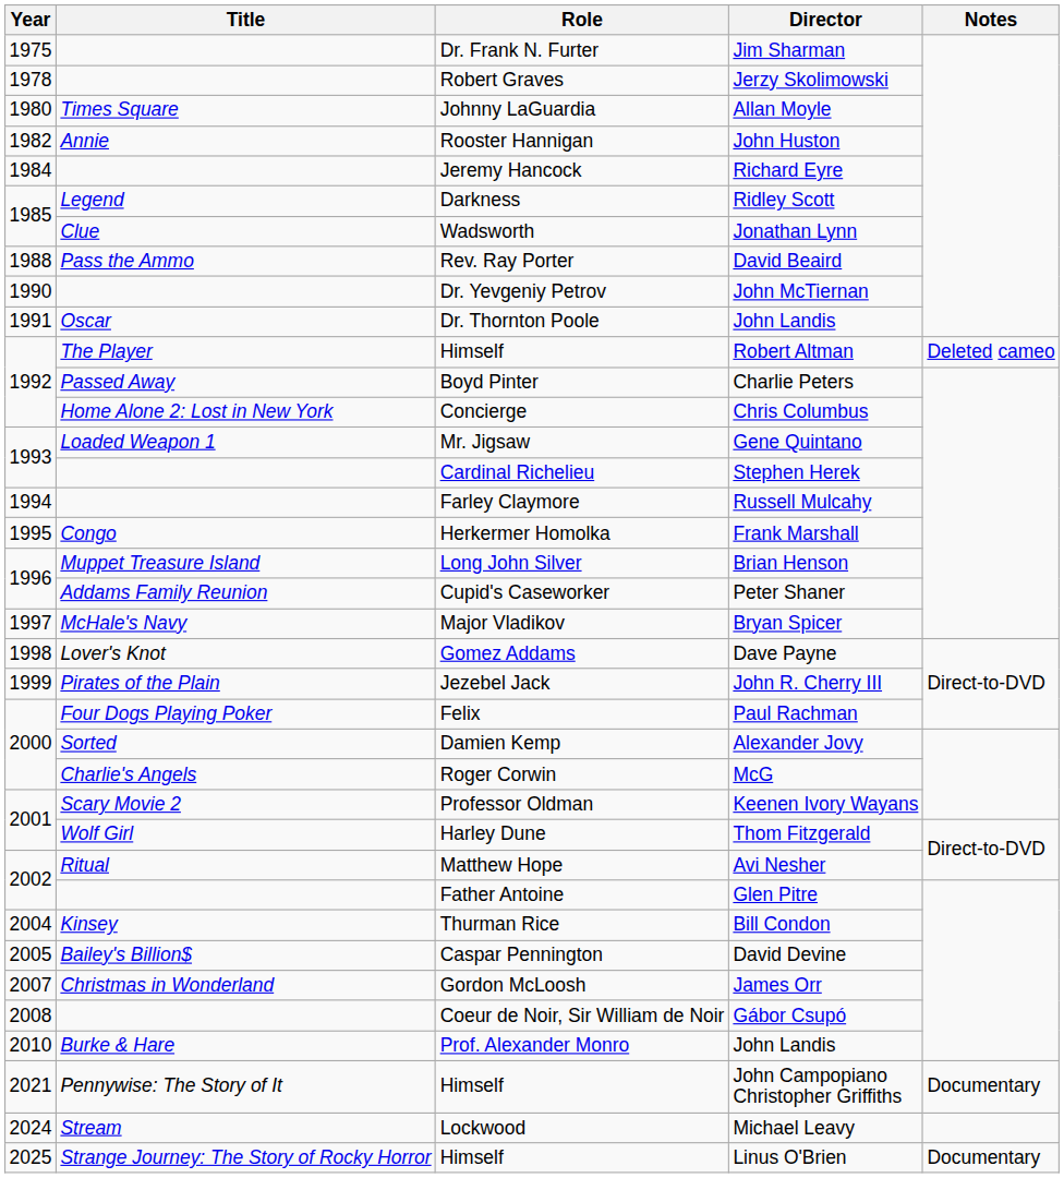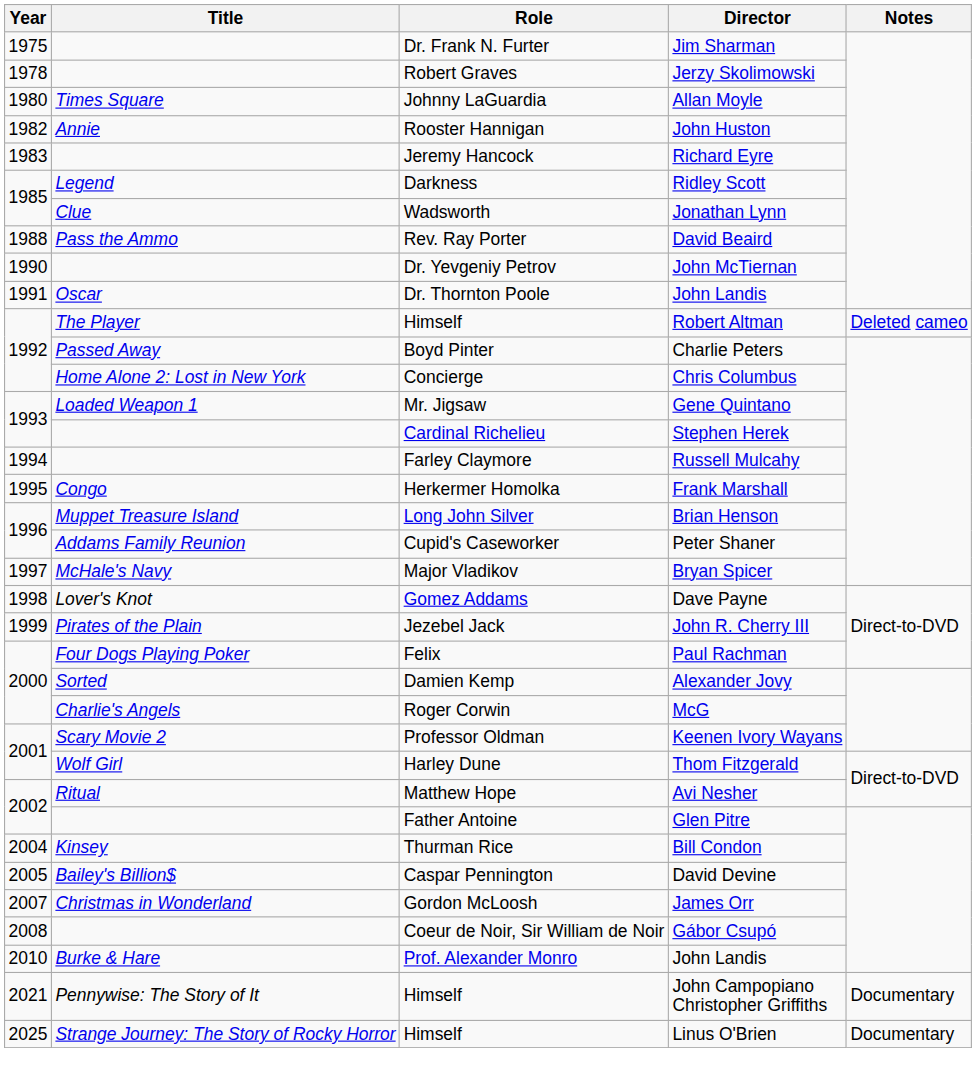 <table class = "wikitable sortable">
 <tr>
 <th>Year</th>
 <th>Title</th>
 <th>Role</th>
 <th>Director</th>
 <th class = "unsortable">Notes</th>
 </tr>
 <tr>
 <td>1975</td>
 <td><em></em></td>
 <td>Dr. Frank N. Furter</td>
 <td><a href='#'>Jim Sharman</a></td>
 <td rowspan="10"></td>
 </tr>
 <tr>
 <td>1978</td>
 <td><em></em></td>
 <td>Robert Graves</td>
 <td><a href='#'>Jerzy Skolimowski</a></td>
 </tr>
 <tr>
 <td>1980</td>
 <td><em><a href='#'>Times Square</a></em></td>
 <td>Johnny LaGuardia</td>
 <td><a href='#'>Allan Moyle</a></td>
 </tr>
 <tr>
 <td>1982</td>
 <td><em><a href='#'>Annie</a></em></td>
 <td>Rooster Hannigan</td>
 <td><a href='#'>John Huston</a></td>
 </tr>
 <tr>
-<td>1984</td>
+<td>1983</td>
 <td><em></em></td>
 <td>Jeremy Hancock</td>
 <td><a href='#'>Richard Eyre</a></td>
 </tr>
 <tr>
 <td rowspan="2">1985</td>
 <td><em><a href='#'>Legend</a></em></td>
 <td>Darkness</td>
 <td><a href='#'>Ridley Scott</a></td>
 </tr>
 <tr>
 <td><em><a href='#'>Clue</a></em></td>
 <td>Wadsworth</td>
 <td><a href='#'>Jonathan Lynn</a></td>
 </tr>
 <tr>
 <td>1988</td>
 <td><em><a href='#'>Pass the Ammo</a></em></td>
 <td>Rev. Ray Porter</td>
 <td><a href='#'>David Beaird</a></td>
 </tr>
 <tr>
 <td>1990</td>
 <td><em></em></td>
 <td>Dr. Yevgeniy Petrov</td>
 <td><a href='#'>John McTiernan</a></td>
 </tr>
 <tr>
 <td>1991</td>
 <td><em><a href='#'>Oscar</a></em></td>
 <td>Dr. Thornton Poole</td>
 <td><a href='#'>John Landis</a></td>
 </tr>
 <tr>
 <td rowspan="3">1992</td>
 <td><em><a href='#'>The Player</a></em></td>
 <td>Himself</td>
 <td><a href='#'>Robert Altman</a></td>
 <td><a href='#'>Deleted</a> <a href='#'>cameo</a></td>
 </tr>
 <tr>
 <td><em><a href='#'>Passed Away</a></em></td>
 <td>Boyd Pinter</td>
 <td>Charlie Peters</td>
 <td rowspan="9"></td>
 </tr>
 <tr>
 <td><em><a href='#'>Home Alone 2: Lost in New York</a></em></td>
 <td>Concierge</td>
 <td><a href='#'>Chris Columbus</a></td>
 </tr>
 <tr>
 <td rowspan="2">1993</td>
 <td><em><a href='#'>Loaded Weapon 1</a></em></td>
 <td>Mr. Jigsaw</td>
 <td><a href='#'>Gene Quintano</a></td>
 </tr>
 <tr>
 <td><em></em></td>
 <td><a href='#'>Cardinal Richelieu</a></td>
 <td><a href='#'>Stephen Herek</a></td>
 </tr>
 <tr>
 <td>1994</td>
 <td><em></em></td>
 <td>Farley Claymore</td>
 <td><a href='#'>Russell Mulcahy</a></td>
 </tr>
 <tr>
 <td>1995</td>
 <td><em><a href='#'>Congo</a></em></td>
 <td>Herkermer Homolka</td>
 <td><a href='#'>Frank Marshall</a></td>
 </tr>
 <tr>
 <td rowspan="2">1996</td>
 <td><em><a href='#'>Muppet Treasure Island</a></em></td>
 <td><a href='#'>Long John Silver</a></td>
 <td><a href='#'>Brian Henson</a></td>
 </tr>
 <tr>
 <td><em><a href='#'>Addams Family Reunion</a></em></td>
 <td>Cupid's Caseworker</td>
 <td>Peter Shaner</td>
 </tr>
 <tr>
 <td>1997</td>
 <td><em><a href='#'>McHale's Navy</a></em></td>
 <td>Major Vladikov</td>
 <td><a href='#'>Bryan Spicer</a></td>
 </tr>
 <tr>
 <td>1998</td>
 <td><em>Lover's Knot</em></td>
 <td><a href='#'>Gomez Addams</a></td>
 <td>Dave Payne</td>
 <td rowspan="3">Direct-to-DVD</td>
 </tr>
 <tr>
 <td>1999</td>
 <td><em><a href='#'>Pirates of the Plain</a></em></td>
 <td>Jezebel Jack</td>
 <td><a href='#'>John R. Cherry III</a></td>
 </tr>
 <tr>
 <td rowspan="3">2000</td>
 <td><em><a href='#'>Four Dogs Playing Poker</a></em></td>
 <td>Felix</td>
 <td><a href='#'>Paul Rachman</a></td>
 </tr>
 <tr>
 <td><em><a href='#'>Sorted</a></em></td>
 <td>Damien Kemp</td>
 <td><a href='#'>Alexander Jovy</a></td>
 <td rowspan="3"></td>
 </tr>
 <tr>
 <td><em><a href='#'>Charlie's Angels</a></em></td>
 <td>Roger Corwin</td>
 <td><a href='#'>McG</a></td>
 </tr>
 <tr>
 <td rowspan="2">2001</td>
 <td><em><a href='#'>Scary Movie 2</a></em></td>
 <td>Professor Oldman</td>
 <td><a href='#'>Keenen Ivory Wayans</a></td>
 </tr>
 <tr>
 <td><em><a href='#'>Wolf Girl</a></em></td>
 <td>Harley Dune</td>
 <td><a href='#'>Thom Fitzgerald</a></td>
 <td rowspan="2">Direct-to-DVD</td>
 </tr>
 <tr>
 <td rowspan="2">2002</td>
 <td><em><a href='#'>Ritual</a></em></td>
 <td>Matthew Hope</td>
 <td><a href='#'>Avi Nesher</a></td>
 </tr>
 <tr>
 <td><em></em></td>
 <td>Father Antoine</td>
 <td><a href='#'>Glen Pitre</a></td>
 <td rowspan="6"></td>
 </tr>
 <tr>
 <td>2004</td>
 <td><em><a href='#'>Kinsey</a></em></td>
 <td>Thurman Rice</td>
 <td><a href='#'>Bill Condon</a></td>
 </tr>
 <tr>
 <td>2005</td>
 <td><em><a href='#'>Bailey's Billion$</a></em></td>
 <td>Caspar Pennington</td>
 <td>David Devine</td>
 </tr>
 <tr>
 <td>2007</td>
 <td><em><a href='#'>Christmas in Wonderland</a></em></td>
 <td>Gordon McLoosh</td>
 <td><a href='#'>James Orr</a></td>
 </tr>
 <tr>
 <td>2008</td>
 <td><em></em></td>
 <td>Coeur de Noir, Sir William de Noir</td>
 <td><a href='#'>Gábor Csupó</a></td>
 </tr>
 <tr>
 <td>2010</td>
 <td><em><a href='#'>Burke & Hare</a></em></td>
 <td><a href='#'>Prof. Alexander Monro</a></td>
 <td>John Landis</td>
 </tr>
 <tr>
 <td>2021</td>
 <td><em>Pennywise: The Story of It</em></td>
 <td>Himself</td>
 <td>John Campopiano<br>Christopher Griffiths</td>
 <td>Documentary</td>
 </tr>
 <tr>
-<td>2024</td>
-<td><em><a href='#'>Stream</a></em></td>
-<td>Lockwood</td>
-<td>Michael Leavy</td>
-<td></td>
-</tr>
-<tr>
 <td>2025</td>
 <td><em><a href='#'>Strange Journey: The Story of Rocky Horror</a></em></td>
 <td>Himself</td>
 <td>Linus O'Brien</td>
 <td>Documentary</td>
 </tr>
 </table>
